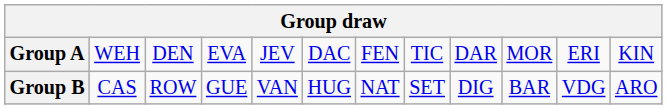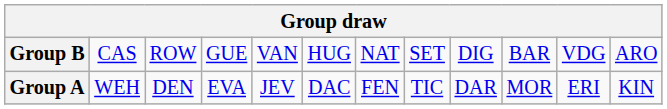 <table class="wikitable" style="text-align:center; font-size:85%">
 <tr>
 <th colspan="12">Group draw</th>
+</tr>
+<tr>
+<th>Group B</th>
+<td> <a href='#'>CAS</a></td>
+<td> <a href='#'>ROW</a></td>
+<td> <a href='#'>GUE</a></td>
+<td> <a href='#'>VAN</a></td>
+<td> <a href='#'>HUG</a></td>
+<td> <a href='#'>NAT</a></td>
+<td> <a href='#'>SET</a></td>
+<td> <a href='#'>DIG</a></td>
+<td> <a href='#'>BAR</a></td>
+<td> <a href='#'>VDG</a></td>
+<td> <a href='#'>ARO</a></td>
 </tr>
 <tr>
 <th>Group A</th>
 <td> <a href='#'>WEH</a></td>
 <td> <a href='#'>DEN</a></td>
 <td> <a href='#'>EVA</a></td>
 <td> <a href='#'>JEV</a></td>
 <td> <a href='#'>DAC</a></td>
 <td> <a href='#'>FEN</a></td>
 <td> <a href='#'>TIC</a></td>
 <td> <a href='#'>DAR</a></td>
 <td> <a href='#'>MOR</a></td>
 <td> <a href='#'>ERI</a></td>
 <td> <a href='#'>KIN</a></td>
 </tr>
-<tr>
-<th>Group B</th>
-<td> <a href='#'>CAS</a></td>
-<td> <a href='#'>ROW</a></td>
-<td> <a href='#'>GUE</a></td>
-<td> <a href='#'>VAN</a></td>
-<td> <a href='#'>HUG</a></td>
-<td> <a href='#'>NAT</a></td>
-<td> <a href='#'>SET</a></td>
-<td> <a href='#'>DIG</a></td>
-<td> <a href='#'>BAR</a></td>
-<td> <a href='#'>VDG</a></td>
-<td> <a href='#'>ARO</a></td>
-</tr>
 </table>
